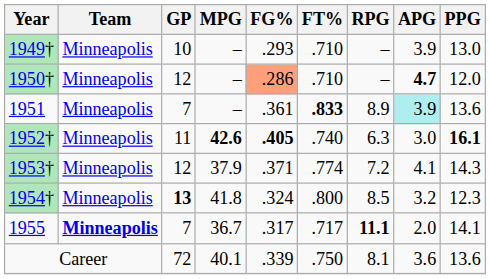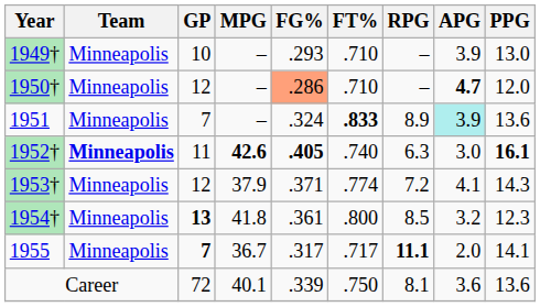 <table class="wikitable sortable" style="font-size:95%; text-align:right;">
 <tr>
 <th>Year</th>
 <th>Team</th>
 <th>GP</th>
 <th>MPG</th>
 <th>FG%</th>
 <th>FT%</th>
 <th>RPG</th>
 <th>APG</th>
 <th>PPG</th>
 </tr>
 <tr>
 <td style="text-align:left;background:#afe6ba;"><a href='#'>1949</a>†</td>
 <td style="text-align:left;"><a href='#'>Minneapolis</a></td>
 <td>10</td>
 <td>–</td>
 <td>.293</td>
 <td>.710</td>
 <td>–</td>
 <td>3.9</td>
 <td>13.0</td>
 </tr>
 <tr>
 <td style="text-align:left;background:#afe6ba;"><a href='#'>1950</a>†</td>
 <td style="text-align:left;"><a href='#'>Minneapolis</a></td>
 <td>12</td>
 <td>–</td>
 <td style="background: lightsalmon;">.286</td>
 <td>.710</td>
 <td>–</td>
 <td><strong>4.7</strong></td>
 <td>12.0</td>
 </tr>
 <tr>
 <td style="text-align:left;"><a href='#'>1951</a></td>
 <td style="text-align:left;"><a href='#'>Minneapolis</a></td>
 <td>7</td>
 <td>–</td>
-<td>.361</td>
+<td>.324</td>
 <td><strong>.833</strong></td>
 <td>8.9</td>
 <td style="background: paleturquoise;">3.9</td>
 <td>13.6</td>
 </tr>
 <tr>
 <td style="text-align:left;background:#afe6ba;"><a href='#'>1952</a>†</td>
-<td style="text-align:left;"><a href='#'>Minneapolis</a></td>
+<td style="text-align:left;"><strong><a href='#'>Minneapolis</a></strong></td>
 <td>11</td>
 <td><strong>42.6</strong></td>
 <td><strong>.405</strong></td>
 <td>.740</td>
 <td>6.3</td>
 <td>3.0</td>
 <td><strong>16.1</strong></td>
 </tr>
 <tr>
 <td style="text-align:left;background:#afe6ba;"><a href='#'>1953</a>†</td>
 <td style="text-align:left;"><a href='#'>Minneapolis</a></td>
 <td>12</td>
 <td>37.9</td>
 <td>.371</td>
 <td>.774</td>
 <td>7.2</td>
 <td>4.1</td>
 <td>14.3</td>
 </tr>
 <tr>
 <td style="text-align:left;background:#afe6ba;"><a href='#'>1954</a>†</td>
 <td style="text-align:left;"><a href='#'>Minneapolis</a></td>
 <td><strong>13</strong></td>
 <td>41.8</td>
-<td>.324</td>
+<td>.361</td>
 <td>.800</td>
 <td>8.5</td>
 <td>3.2</td>
 <td>12.3</td>
 </tr>
 <tr>
 <td style="text-align:left;"><a href='#'>1955</a></td>
-<td style="text-align:left;"><strong><a href='#'>Minneapolis</a></strong></td>
-<td>7</td>
+<td style="text-align:left;"><a href='#'>Minneapolis</a></td>
+<td><strong>7</strong></td>
 <td>36.7</td>
 <td>.317</td>
 <td>.717</td>
 <td><strong>11.1</strong></td>
 <td>2.0</td>
 <td>14.1</td>
 </tr>
 <tr>
 <td style="text-align:center;" colspan="2">Career</td>
 <td>72</td>
 <td>40.1</td>
 <td>.339</td>
 <td>.750</td>
 <td>8.1</td>
 <td>3.6</td>
 <td>13.6</td>
 </tr>
 <tr>
 </tr>
 </table>
